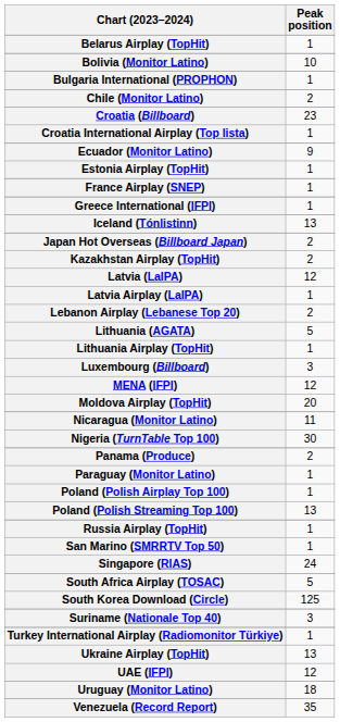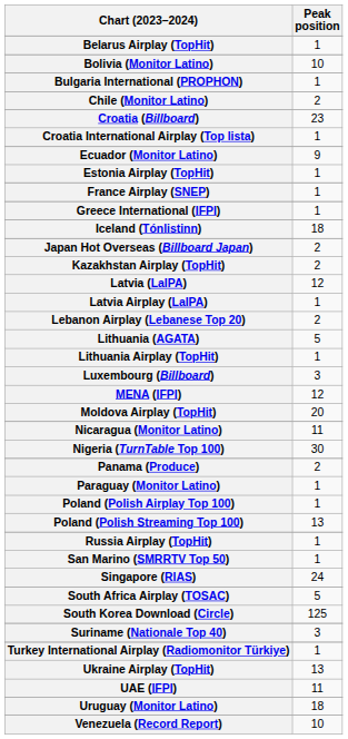 <table class="wikitable sortable plainrowheaders" style="text-align:center">
 <tr>
 <th scope="col">Chart (2023–2024)</th>
 <th scope="col">Peak<br>position</th>
 </tr>
 <tr>
 </tr>
 <tr>
 </tr>
 <tr>
 </tr>
 <tr>
 <th scope="row">Belarus Airplay (<a href='#'>TopHit</a>)</th>
 <td>1</td>
 </tr>
 <tr>
 </tr>
 <tr>
 </tr>
 <tr>
 <th scope="row">Bolivia (<a href='#'>Monitor Latino</a>)</th>
 <td>10</td>
 </tr>
 <tr>
 </tr>
 <tr>
 <th scope="row">Bulgaria International (<a href='#'>PROPHON</a>)</th>
 <td>1</td>
 </tr>
 <tr>
 </tr>
 <tr>
 </tr>
 <tr>
 </tr>
 <tr>
 </tr>
 <tr>
 <th scope="row">Chile (<a href='#'>Monitor Latino</a>)</th>
 <td>2</td>
 </tr>
 <tr>
 </tr>
 <tr>
 <th scope="row"><a href='#'>Croatia</a> (<em><a href='#'>Billboard</a></em>)</th>
 <td>23</td>
 </tr>
 <tr>
 <th scope="row">Croatia International Airplay (<a href='#'>Top lista</a>)</th>
 <td>1</td>
 </tr>
 <tr>
 </tr>
 <tr>
 </tr>
 <tr>
 </tr>
 <tr>
 <th scope="row">Ecuador (<a href='#'>Monitor Latino</a>)</th>
 <td>9</td>
 </tr>
 <tr>
 <th scope="row">Estonia Airplay (<a href='#'>TopHit</a>)</th>
 <td>1</td>
 </tr>
 <tr>
 </tr>
 <tr>
 <th scope="row">France Airplay (<a href='#'>SNEP</a>)</th>
 <td>1</td>
 </tr>
 <tr>
 </tr>
 <tr>
 </tr>
 <tr>
 </tr>
 <tr>
 <th scope="row">Greece International (<a href='#'>IFPI</a>)</th>
 <td>1</td>
 </tr>
 <tr>
 </tr>
 <tr>
 </tr>
 <tr>
 </tr>
 <tr>
 <th scope="row">Iceland (<a href='#'>Tónlistinn</a>)</th>
-<td>13</td>
+<td>18</td>
 </tr>
 <tr>
 </tr>
 <tr>
 </tr>
 <tr>
 <th scope="row">Japan Hot Overseas (<em><a href='#'>Billboard Japan</a></em>)</th>
 <td>2</td>
 </tr>
 <tr>
 <th scope="row">Kazakhstan Airplay (<a href='#'>TopHit</a>)</th>
 <td>2</td>
 </tr>
 <tr>
 <th scope="row">Latvia (<a href='#'>LaIPA</a>)</th>
 <td>12</td>
 </tr>
 <tr>
 <th scope="row">Latvia Airplay (<a href='#'>LaIPA</a>)</th>
 <td>1</td>
 </tr>
 <tr>
 <th scope="row">Lebanon Airplay (<a href='#'>Lebanese Top 20</a>)</th>
 <td>2</td>
 </tr>
 <tr>
 <th scope="row">Lithuania (<a href='#'>AGATA</a>)</th>
 <td>5</td>
 </tr>
 <tr>
 <th scope="row">Lithuania Airplay (<a href='#'>TopHit</a>)</th>
 <td>1</td>
 </tr>
 <tr>
 <th scope="row">Luxembourg (<em><a href='#'>Billboard</a></em>)</th>
 <td>3</td>
 </tr>
 <tr>
 <th scope="row"><a href='#'>MENA</a> (<a href='#'>IFPI</a>)</th>
 <td>12</td>
 </tr>
 <tr>
 <th scope="row">Moldova Airplay (<a href='#'>TopHit</a>)</th>
 <td>20</td>
 </tr>
 <tr>
 </tr>
 <tr>
 </tr>
 <tr>
 </tr>
 <tr>
 <th scope="row">Nicaragua (<a href='#'>Monitor Latino</a>)</th>
 <td>11</td>
 </tr>
 <tr>
 <th scope="row">Nigeria (<a href='#'><em>TurnTable</em> Top 100</a>)</th>
 <td>30</td>
 </tr>
 <tr>
 </tr>
 <tr>
 <th scope="row">Panama (<a href='#'>Produce</a>)</th>
 <td>2</td>
 </tr>
 <tr>
 <th scope="row">Paraguay (<a href='#'>Monitor Latino</a>)</th>
 <td>1</td>
 </tr>
 <tr>
 <th scope="row">Poland (<a href='#'>Polish Airplay Top 100</a>)</th>
 <td>1</td>
 </tr>
 <tr>
 <th scope="row">Poland (<a href='#'>Polish Streaming Top 100</a>)</th>
 <td>13</td>
 </tr>
 <tr>
 </tr>
 <tr>
 </tr>
 <tr>
 </tr>
 <tr>
 <th scope="row">Russia Airplay (<a href='#'>TopHit</a>)</th>
 <td>1</td>
 </tr>
 <tr>
 <th scope="row">San Marino (<a href='#'>SMRRTV Top 50</a>)</th>
 <td>1</td>
 </tr>
 <tr>
 <th scope="row">Singapore (<a href='#'>RIAS</a>)</th>
 <td>24</td>
 </tr>
 <tr>
 </tr>
 <tr>
 </tr>
 <tr>
 <th scope="row">South Africa Airplay (<a href='#'>TOSAC</a>)</th>
 <td>5</td>
 </tr>
 <tr>
 <th scope="row">South Korea Download (<a href='#'>Circle</a>)</th>
 <td>125</td>
 </tr>
 <tr>
 </tr>
 <tr>
 <th scope="row">Suriname (<a href='#'>Nationale Top 40</a>)</th>
 <td>3</td>
 </tr>
 <tr>
 </tr>
 <tr>
 </tr>
 <tr>
 <th scope="row">Turkey International Airplay (<a href='#'>Radiomonitor Türkiye</a>)</th>
 <td>1</td>
 </tr>
 <tr>
 <th scope="row">Ukraine Airplay (<a href='#'>TopHit</a>)</th>
 <td>13</td>
 </tr>
 <tr>
 <th scope="row">UAE (<a href='#'>IFPI</a>)</th>
-<td>12</td>
+<td>11</td>
 </tr>
 <tr>
 </tr>
 <tr>
 <th scope="row">Uruguay (<a href='#'>Monitor Latino</a>)</th>
 <td>18</td>
 </tr>
 <tr>
 </tr>
 <tr>
 </tr>
 <tr>
 </tr>
 <tr>
 </tr>
 <tr>
 </tr>
 <tr>
 </tr>
 <tr>
 <th scope="row">Venezuela (<a href='#'>Record Report</a>)</th>
-<td>35</td>
+<td>10</td>
 </tr>
 </table>
